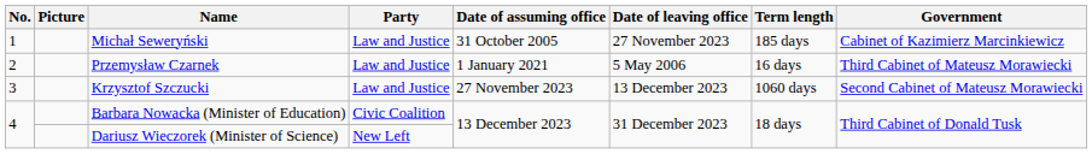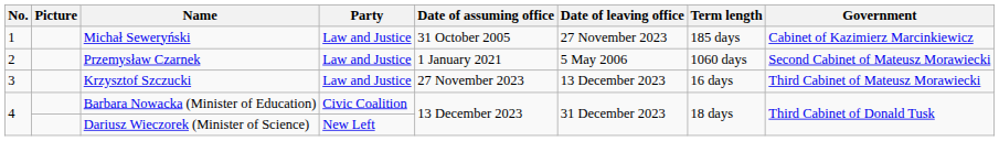 <table class="wikitable">
 <tr>
 <th>No.</th>
 <th>Picture</th>
 <th>Name</th>
 <th>Party</th>
 <th>Date of assuming office</th>
 <th>Date of leaving office</th>
 <th>Term length</th>
 <th>Government</th>
 </tr>
 <tr>
 <td>1</td>
 <td></td>
 <td><a href='#'>Michał Seweryński</a></td>
 <td><a href='#'>Law and Justice</a></td>
 <td>31 October 2005</td>
 <td>27 November 2023</td>
 <td>185 days</td>
 <td><a href='#'>Cabinet of Kazimierz Marcinkiewicz</a></td>
 </tr>
 <tr>
 <td>2</td>
 <td></td>
 <td><a href='#'>Przemysław Czarnek</a></td>
 <td><a href='#'>Law and Justice</a></td>
 <td>1 January 2021</td>
 <td>5 May 2006</td>
-<td>16 days</td>
-<td><a href='#'>Third Cabinet of Mateusz Morawiecki</a></td>
+<td>1060 days</td>
+<td><a href='#'>Second Cabinet of Mateusz Morawiecki</a></td>
 </tr>
 <tr>
 <td>3</td>
 <td></td>
 <td><a href='#'>Krzysztof Szczucki</a></td>
 <td><a href='#'>Law and Justice</a></td>
 <td>27 November 2023</td>
 <td>13 December 2023</td>
-<td>1060 days</td>
-<td><a href='#'>Second Cabinet of Mateusz Morawiecki</a></td>
+<td>16 days</td>
+<td><a href='#'>Third Cabinet of Mateusz Morawiecki</a></td>
 </tr>
 <tr>
 <td rowspan=2>4</td>
 <td></td>
 <td><a href='#'>Barbara Nowacka</a> (Minister of Education)</td>
 <td><a href='#'>Civic Coalition</a></td>
 <td rowspan=2>13 December 2023</td>
 <td rowspan=2>31 December 2023</td>
 <td rowspan=2>18 days</td>
 <td rowspan=2><a href='#'>Third Cabinet of Donald Tusk</a></td>
 </tr>
 <tr>
 <td></td>
 <td><a href='#'>Dariusz Wieczorek</a> (Minister of Science)</td>
 <td><a href='#'>New Left</a></td>
 </tr>
 </table>
